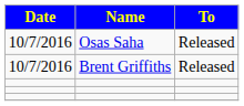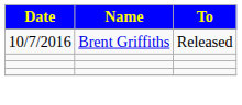 <table class="wikitable sortable">
 <tr>
 <th style="background:Blue; color:Yellow;">Date</th>
 <th style="background:Blue; color:Yellow;">Name</th>
 <th style="background:Blue; color:Yellow;">To</th>
-</tr>
-<tr>
-<td>10/7/2016</td>
-<td> <a href='#'>Osas Saha</a></td>
-<td>Released</td>
 </tr>
 <tr>
 <td>10/7/2016</td>
 <td> <a href='#'>Brent Griffiths</a></td>
 <td>Released</td>
 </tr>
 <tr>
 <td></td>
 <td></td>
 <td></td>
 </tr>
 <tr>
 <td></td>
 <td></td>
 <td></td>
 </tr>
 <tr>
 <td></td>
 <td></td>
 <td></td>
 </tr>
 <tr>
 </tr>
 </table>
